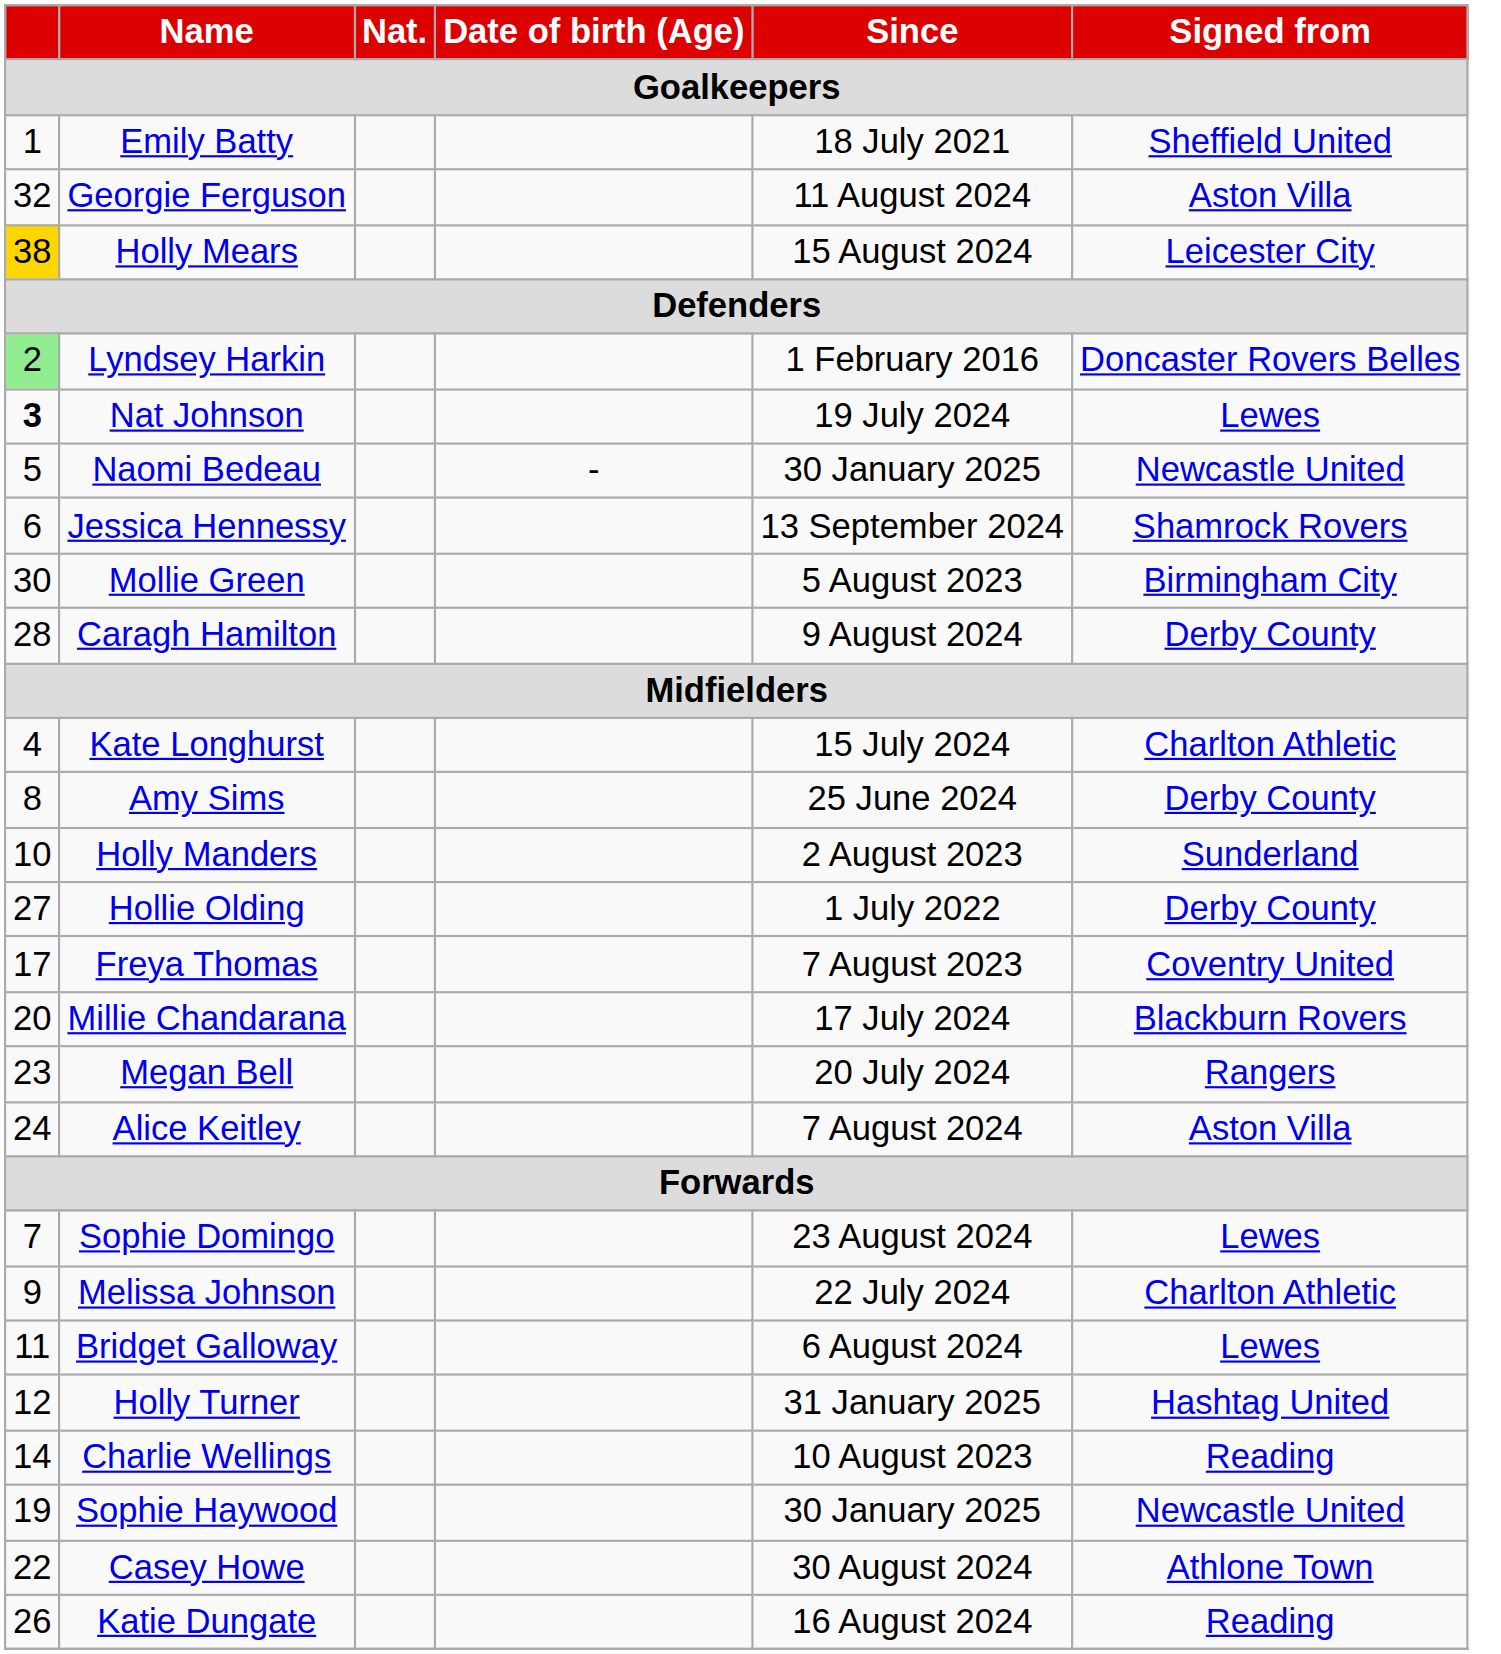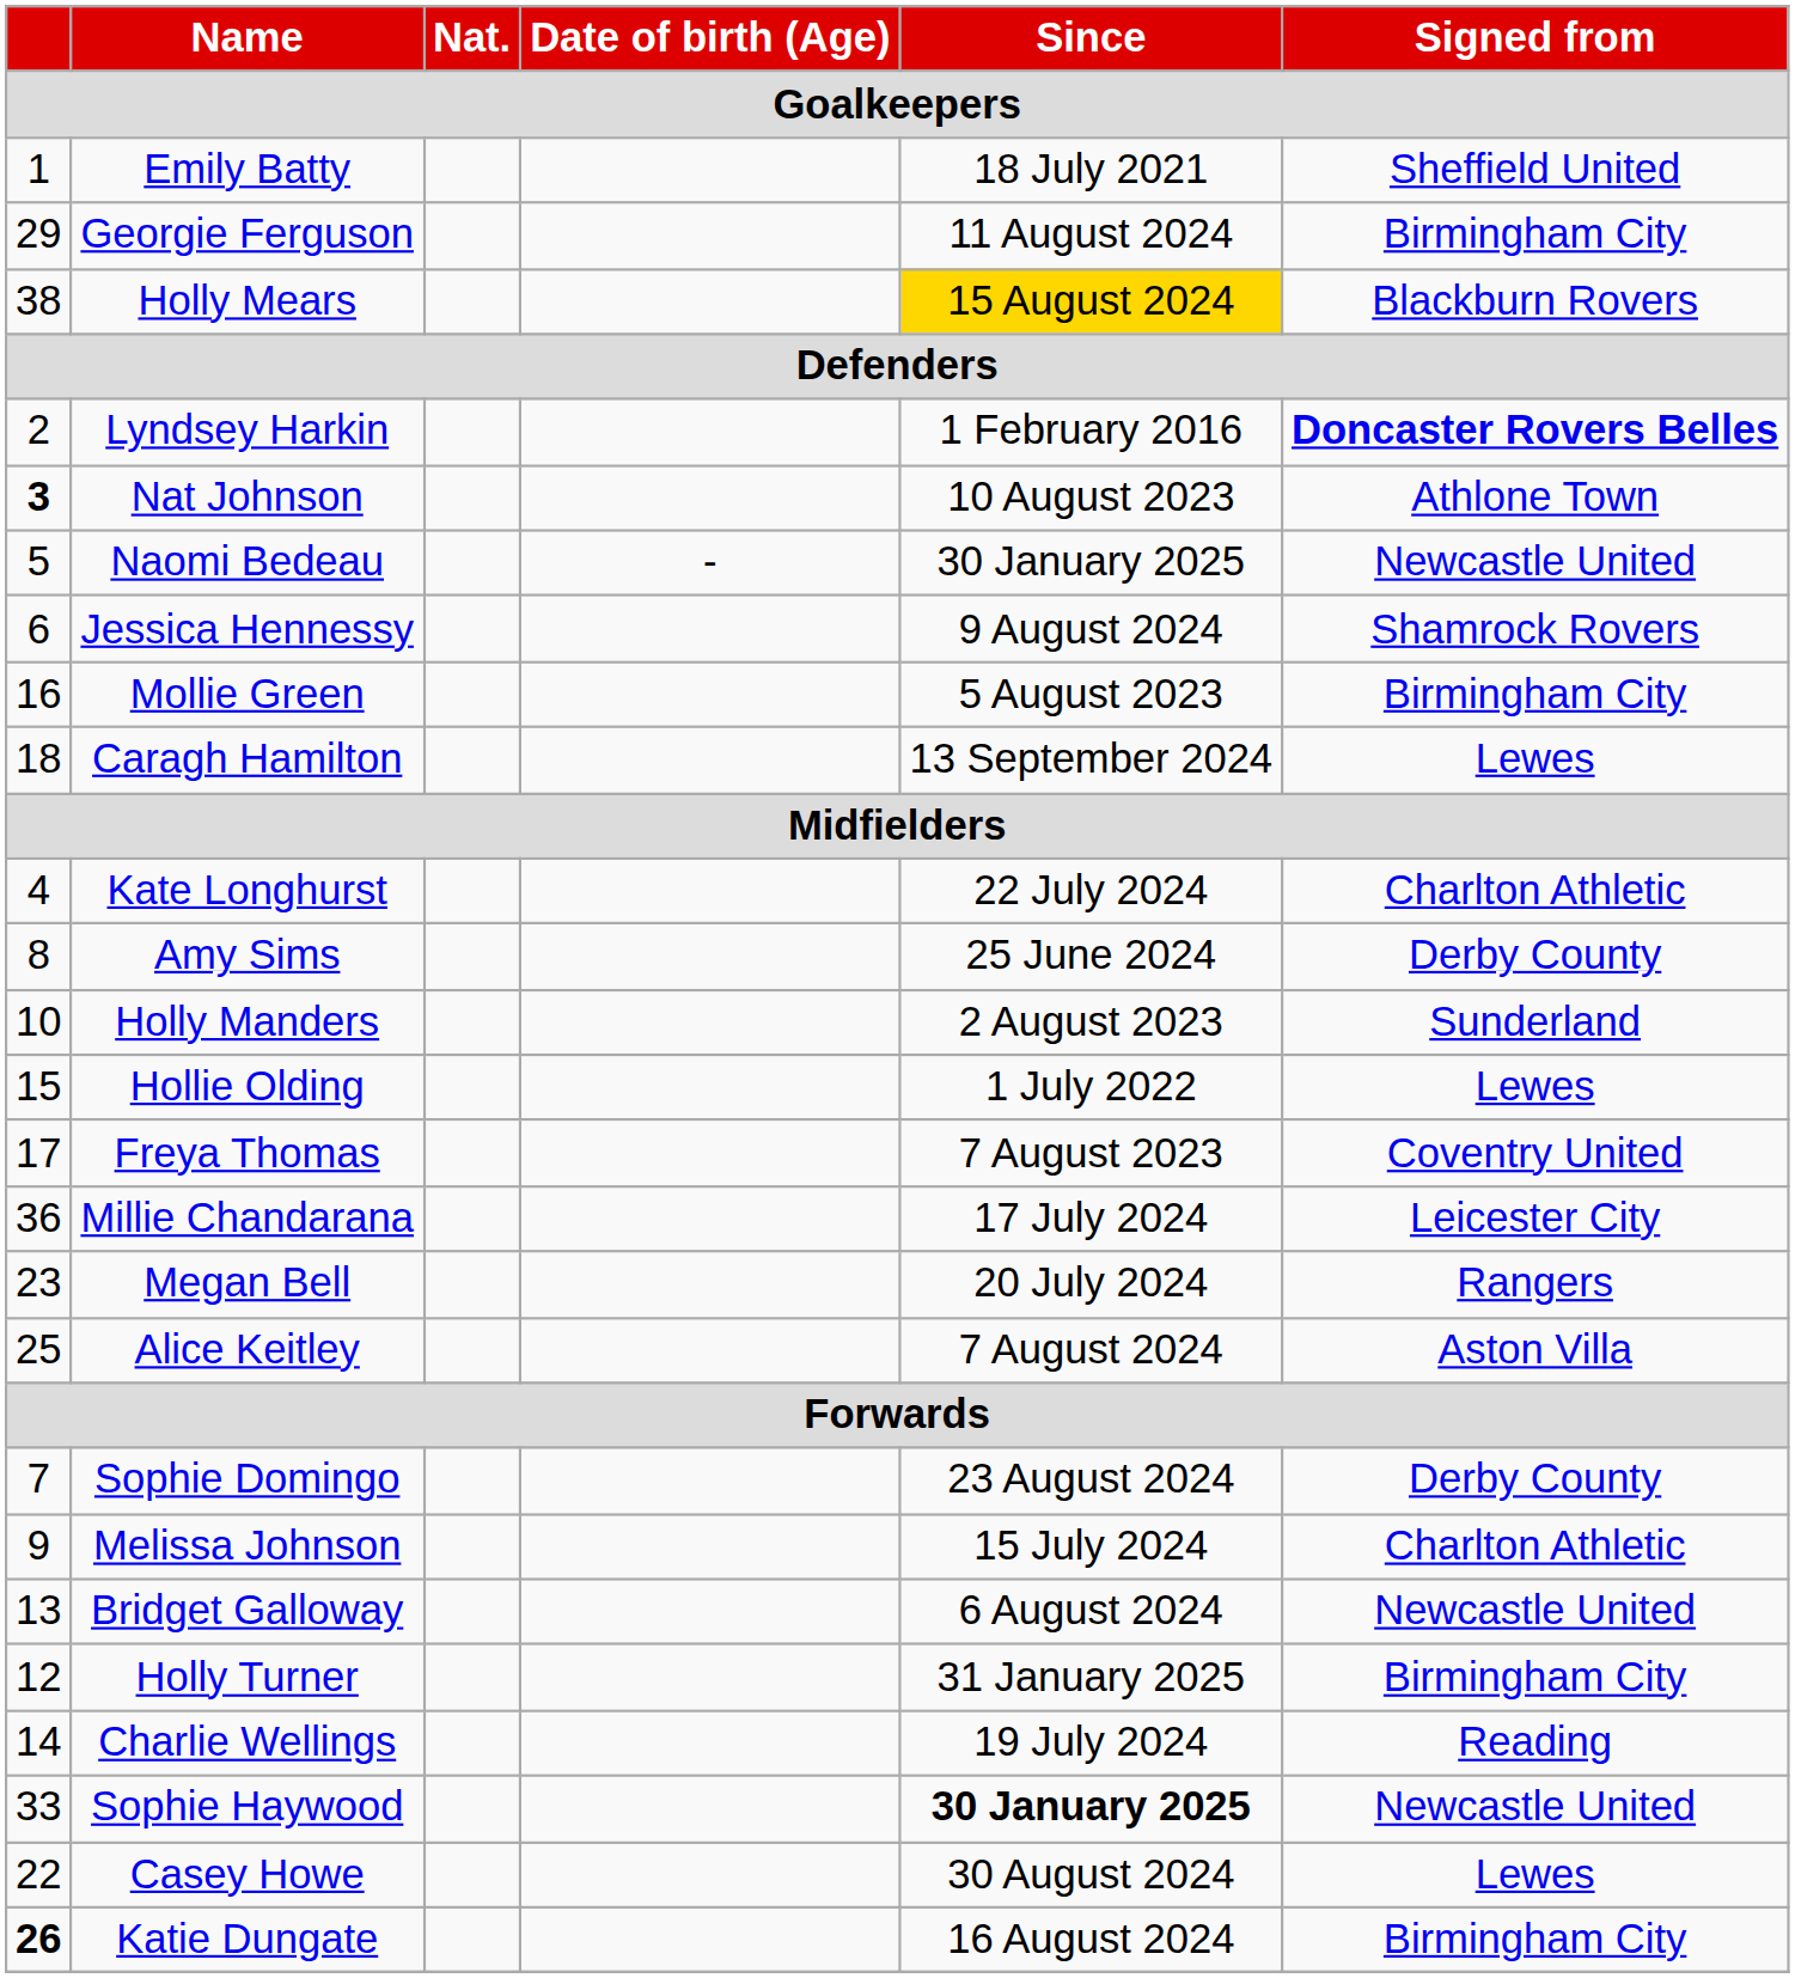 <table class="wikitable" style="text-align:center;">
 <tr>
 <th style="background:#DD0000; color:white; text-align:center;"></th>
 <th style="background:#DD0000; color:white; text-align:center;">Name</th>
 <th style="background:#DD0000; color:white; text-align:center;">Nat.</th>
 <th style="background:#DD0000; color:white; text-align:center;">Date of birth (Age)</th>
 <th style="background:#DD0000; color:white; text-align:center;">Since</th>
 <th style="background:#DD0000; color:white; text-align:center;">Signed from</th>
 </tr>
 <tr>
 <th colspan="6" style="background:#dcdcdc; text-align:center;">Goalkeepers</th>
 </tr>
 <tr>
 <td>1</td>
 <td><a href='#'>Emily Batty</a></td>
 <td></td>
 <td></td>
 <td>18 July 2021</td>
 <td> <a href='#'>Sheffield United</a></td>
 </tr>
 <tr>
-<td>32</td>
+<td>29</td>
 <td><a href='#'>Georgie Ferguson</a></td>
 <td></td>
 <td></td>
 <td>11 August 2024</td>
-<td> <a href='#'>Aston Villa</a></td>
+<td> <a href='#'>Birmingham City</a></td>
 </tr>
 <tr>
-<td style="background: gold;">38</td>
+<td>38</td>
 <td><a href='#'>Holly Mears</a></td>
 <td></td>
 <td></td>
-<td>15 August 2024</td>
-<td> <a href='#'>Leicester City</a></td>
+<td style="background: gold;">15 August 2024</td>
+<td> <a href='#'>Blackburn Rovers</a></td>
 </tr>
 <tr>
 <th colspan="7" style="background:#dcdcdc; text-align:center;">Defenders</th>
 </tr>
 <tr>
-<td style="background: lightgreen;">2</td>
+<td>2</td>
 <td><a href='#'>Lyndsey Harkin</a></td>
 <td></td>
 <td></td>
 <td>1 February 2016</td>
-<td> <a href='#'>Doncaster Rovers Belles</a></td>
+<td><strong> <a href='#'>Doncaster Rovers Belles</a></strong></td>
 </tr>
 <tr>
 <td><strong>3</strong></td>
 <td><a href='#'>Nat Johnson</a></td>
 <td></td>
 <td></td>
-<td>19 July 2024</td>
-<td> <a href='#'>Lewes</a></td>
+<td>10 August 2023</td>
+<td> <a href='#'>Athlone Town</a></td>
 </tr>
 <tr>
 <td>5</td>
 <td><a href='#'>Naomi Bedeau</a></td>
 <td></td>
 <td>-</td>
 <td>30 January 2025</td>
 <td> <a href='#'>Newcastle United</a></td>
 </tr>
 <tr>
 <td>6</td>
 <td><a href='#'>Jessica Hennessy</a></td>
 <td></td>
 <td></td>
-<td>13 September 2024</td>
+<td>9 August 2024</td>
 <td> <a href='#'>Shamrock Rovers</a></td>
 </tr>
 <tr>
-<td>30</td>
+<td>16</td>
 <td><a href='#'>Mollie Green</a></td>
 <td></td>
 <td></td>
 <td>5 August 2023</td>
 <td> <a href='#'>Birmingham City</a></td>
 </tr>
 <tr>
-<td>28</td>
+<td>18</td>
 <td><a href='#'>Caragh Hamilton</a></td>
 <td></td>
 <td></td>
-<td>9 August 2024</td>
-<td> <a href='#'>Derby County</a></td>
+<td>13 September 2024</td>
+<td> <a href='#'>Lewes</a></td>
 </tr>
 <tr>
 <th colspan="8" style="background:#dcdcdc; text-align:center;">Midfielders</th>
 </tr>
 <tr>
 <td>4</td>
 <td><a href='#'>Kate Longhurst</a></td>
 <td></td>
 <td></td>
-<td>15 July 2024</td>
+<td>22 July 2024</td>
 <td> <a href='#'>Charlton Athletic</a></td>
 </tr>
 <tr>
 <td>8</td>
 <td><a href='#'>Amy Sims</a></td>
 <td></td>
 <td></td>
 <td>25 June 2024</td>
 <td> <a href='#'>Derby County</a></td>
 </tr>
 <tr>
 <td>10</td>
 <td><a href='#'>Holly Manders</a></td>
 <td></td>
 <td></td>
 <td>2 August 2023</td>
 <td> <a href='#'>Sunderland</a></td>
 </tr>
 <tr>
-<td>27</td>
+<td>15</td>
 <td><a href='#'>Hollie Olding</a></td>
 <td></td>
 <td></td>
 <td>1 July 2022</td>
-<td> <a href='#'>Derby County</a></td>
+<td> <a href='#'>Lewes</a></td>
 </tr>
 <tr>
 <td>17</td>
 <td><a href='#'>Freya Thomas</a></td>
 <td></td>
 <td></td>
 <td>7 August 2023</td>
 <td> <a href='#'>Coventry United</a></td>
 </tr>
 <tr>
-<td>20</td>
+<td>36</td>
 <td><a href='#'>Millie Chandarana</a></td>
 <td></td>
 <td></td>
 <td>17 July 2024</td>
-<td> <a href='#'>Blackburn Rovers</a></td>
+<td> <a href='#'>Leicester City</a></td>
 </tr>
 <tr>
 <td>23</td>
 <td><a href='#'>Megan Bell</a></td>
 <td></td>
 <td></td>
 <td>20 July 2024</td>
 <td> <a href='#'>Rangers</a></td>
 </tr>
 <tr>
-<td>24</td>
+<td>25</td>
 <td><a href='#'>Alice Keitley</a></td>
 <td></td>
 <td></td>
 <td>7 August 2024</td>
 <td> <a href='#'>Aston Villa</a></td>
 </tr>
 <tr>
 <th colspan="8" style="background:#dcdcdc; text-align:center;">Forwards</th>
 </tr>
 <tr>
 <td>7</td>
 <td><a href='#'>Sophie Domingo</a></td>
 <td></td>
 <td></td>
 <td>23 August 2024</td>
-<td> <a href='#'>Lewes</a></td>
+<td> <a href='#'>Derby County</a></td>
 </tr>
 <tr>
 <td>9</td>
 <td><a href='#'>Melissa Johnson</a></td>
 <td></td>
 <td></td>
-<td>22 July 2024</td>
+<td>15 July 2024</td>
 <td> <a href='#'>Charlton Athletic</a></td>
 </tr>
 <tr>
-<td>11</td>
+<td>13</td>
 <td><a href='#'>Bridget Galloway</a></td>
 <td></td>
 <td></td>
 <td>6 August 2024</td>
-<td> <a href='#'>Lewes</a></td>
+<td> <a href='#'>Newcastle United</a></td>
 </tr>
 <tr>
 <td>12</td>
 <td><a href='#'>Holly Turner</a></td>
 <td></td>
 <td></td>
 <td>31 January 2025</td>
-<td> <a href='#'>Hashtag United</a></td>
+<td> <a href='#'>Birmingham City</a></td>
 </tr>
 <tr>
 <td>14</td>
 <td><a href='#'>Charlie Wellings</a></td>
 <td></td>
 <td></td>
-<td>10 August 2023</td>
+<td>19 July 2024</td>
 <td> <a href='#'>Reading</a></td>
 </tr>
 <tr>
-<td>19</td>
+<td>33</td>
 <td><a href='#'>Sophie Haywood</a></td>
 <td></td>
 <td></td>
-<td>30 January 2025</td>
+<td><strong>30 January 2025</strong></td>
 <td> <a href='#'>Newcastle United</a></td>
 </tr>
 <tr>
 <td>22</td>
 <td><a href='#'>Casey Howe</a></td>
 <td></td>
 <td></td>
 <td>30 August 2024</td>
-<td> <a href='#'>Athlone Town</a></td>
+<td> <a href='#'>Lewes</a></td>
 </tr>
 <tr>
-<td>26</td>
+<td><strong>26</strong></td>
 <td><a href='#'>Katie Dungate</a></td>
 <td></td>
 <td></td>
 <td>16 August 2024</td>
-<td> <a href='#'>Reading</a></td>
+<td> <a href='#'>Birmingham City</a></td>
 </tr>
 <tr>
 </tr>
 </table>
